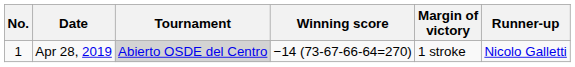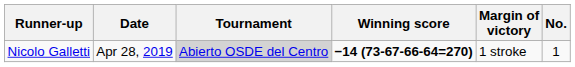 <table class="wikitable" style="font-size:95%;">
 <tr>
-<th>No.</th>
+<th>Runner-up</th>
 <th>Date</th>
 <th>Tournament</th>
 <th>Winning score</th>
 <th>Margin of<br>victory</th>
-<th>Runner-up</th>
+<th>No.</th>
 </tr>
 <tr>
-<td align=center>1</td>
+<td> <a href='#'>Nicolo Galletti</a></td>
 <td align=right>Apr 28, <a href='#'>2019</a></td>
 <td style="background: lightgrey;"><a href='#'>Abierto OSDE del Centro</a></td>
-<td>−14 (73-67-66-64=270)</td>
+<td><strong>−14 (73-67-66-64=270)</strong></td>
 <td>1 stroke</td>
-<td> <a href='#'>Nicolo Galletti</a></td>
+<td align=center>1</td>
 </tr>
 </table>
